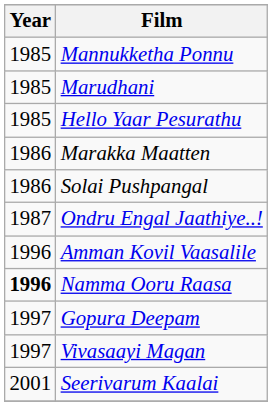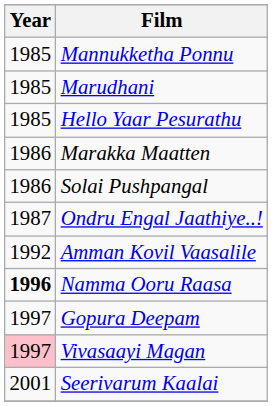 <table class="wikitable sortable">
 <tr>
 </tr>
 <tr>
 <th>Year</th>
 <th>Film</th>
 </tr>
 <tr>
 <td>1985</td>
 <td><em><a href='#'>Mannukketha Ponnu</a></em></td>
 </tr>
 <tr>
 <td>1985</td>
 <td><em><a href='#'>Marudhani</a></em></td>
 </tr>
 <tr>
 <td>1985</td>
 <td><em><a href='#'>Hello Yaar Pesurathu</a></em></td>
 </tr>
 <tr>
 <td>1986</td>
 <td><em>Marakka Maatten</em></td>
 </tr>
 <tr>
 <td>1986</td>
 <td><em>Solai Pushpangal</em></td>
 </tr>
 <tr>
 <td>1987</td>
 <td><em><a href='#'>Ondru Engal Jaathiye..!</a></em></td>
 </tr>
 <tr>
-<td>1996</td>
+<td>1992</td>
 <td><em><a href='#'>Amman Kovil Vaasalile</a></em></td>
 </tr>
 <tr>
 <td><strong>1996</strong></td>
 <td><em><a href='#'>Namma Ooru Raasa</a></em></td>
 </tr>
 <tr>
 <td>1997</td>
 <td><em><a href='#'>Gopura Deepam</a></em></td>
 </tr>
 <tr>
-<td>1997</td>
+<td style="background: pink;">1997</td>
 <td><em><a href='#'>Vivasaayi Magan</a></em></td>
 </tr>
 <tr>
 <td>2001</td>
 <td><em><a href='#'>Seerivarum Kaalai</a></em></td>
 </tr>
 <tr>
 </tr>
 </table>
